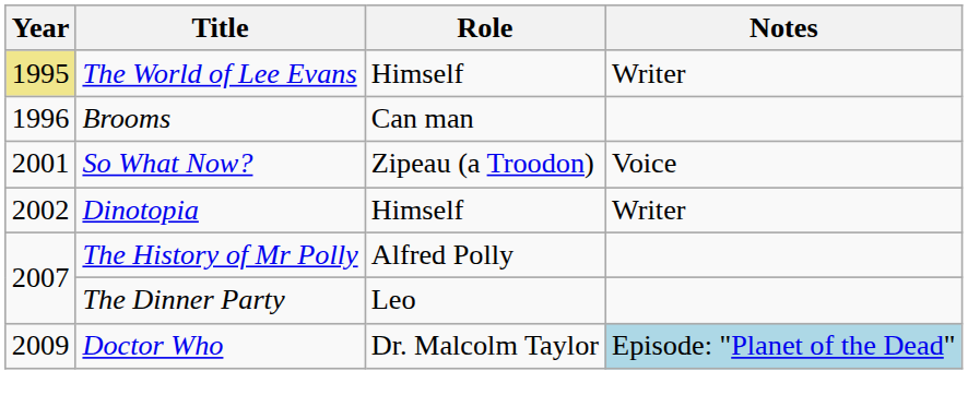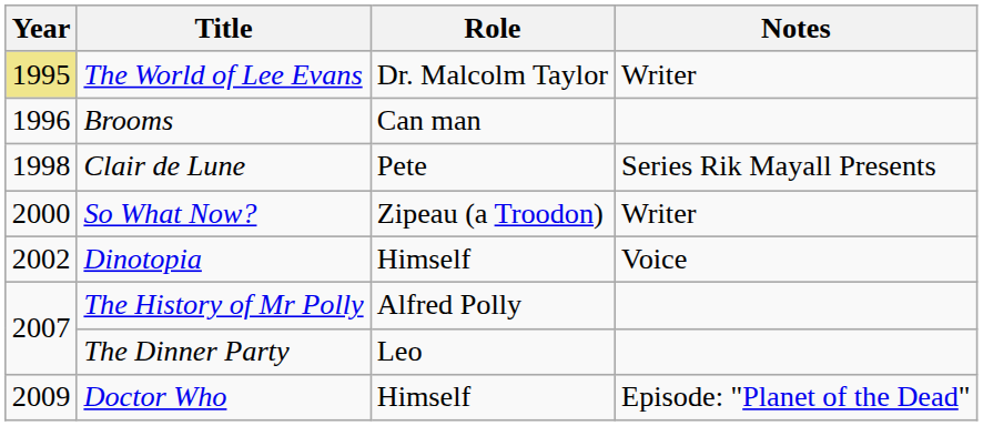 <table class="wikitable sortable">
 <tr>
 <th>Year</th>
 <th>Title</th>
 <th>Role</th>
 <th>Notes</th>
 </tr>
 <tr>
 <td style="background: khaki;">1995</td>
 <td><em><a href='#'>The World of Lee Evans</a></em></td>
-<td>Himself</td>
+<td>Dr. Malcolm Taylor</td>
 <td>Writer</td>
 </tr>
 <tr>
 <td>1996</td>
 <td><em>Brooms</em></td>
 <td>Can man</td>
 <td></td>
 </tr>
 <tr>
-<td>2001</td>
+<td>1998</td>
+<td><em>Clair de Lune</em></td>
+<td>Pete</td>
+<td>Series Rik Mayall Presents</td>
+</tr>
+<tr>
+<td>2000</td>
 <td><em><a href='#'>So What Now?</a></em></td>
 <td>Zipeau (a <a href='#'>Troodon</a>)</td>
-<td>Voice</td>
+<td>Writer</td>
 </tr>
 <tr>
 <td>2002</td>
 <td><em><a href='#'>Dinotopia</a></em></td>
 <td>Himself</td>
-<td>Writer</td>
+<td>Voice</td>
 </tr>
 <tr>
 <td rowspan="2">2007</td>
 <td><em><a href='#'>The History of Mr Polly</a></em></td>
 <td>Alfred Polly</td>
 <td></td>
 </tr>
 <tr>
 <td><em>The Dinner Party</em></td>
 <td>Leo</td>
 <td></td>
 </tr>
 <tr>
 <td>2009</td>
 <td><em><a href='#'>Doctor Who</a></em></td>
-<td>Dr. Malcolm Taylor</td>
-<td style="background: lightblue;">Episode: "<a href='#'>Planet of the Dead</a>"</td>
+<td>Himself</td>
+<td>Episode: "<a href='#'>Planet of the Dead</a>"</td>
 </tr>
 </table>
